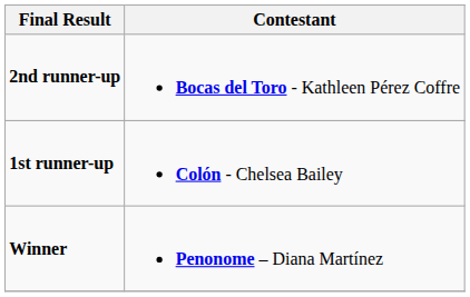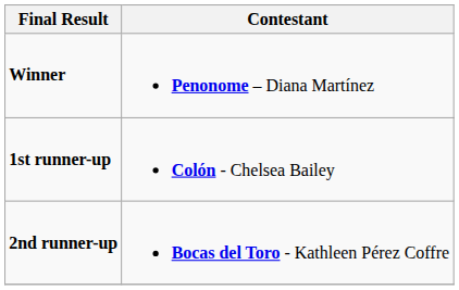 <table class="wikitable sortable" style="font-size:95%;">
 <tr>
 <th>Final Result</th>
 <th>Contestant</th>
 </tr>
 <tr>
-<td><strong>2nd runner-up</strong></td>
-<td><br><ul><li><strong> <a href='#'> Bocas del Toro</a></strong> -  Kathleen Pérez Coffre</li></ul></td>
+<td><strong>Winner</strong></td>
+<td><br><ul><li><strong> <a href='#'>Penonome</a></strong> – Diana Martínez</li></ul></td>
 </tr>
 <tr>
 </tr>
 <tr>
 <td><strong>1st runner-up</strong></td>
 <td><br><ul><li><strong> <a href='#'>Colón</a></strong> - Chelsea Bailey</li></ul></td>
 </tr>
 <tr>
-<td><strong>Winner</strong></td>
-<td><br><ul><li><strong> <a href='#'>Penonome</a></strong> – Diana Martínez</li></ul></td>
+<td><strong>2nd runner-up</strong></td>
+<td><br><ul><li><strong> <a href='#'> Bocas del Toro</a></strong> -  Kathleen Pérez Coffre</li></ul></td>
 </tr>
 <tr>
 </tr>
 </table>
